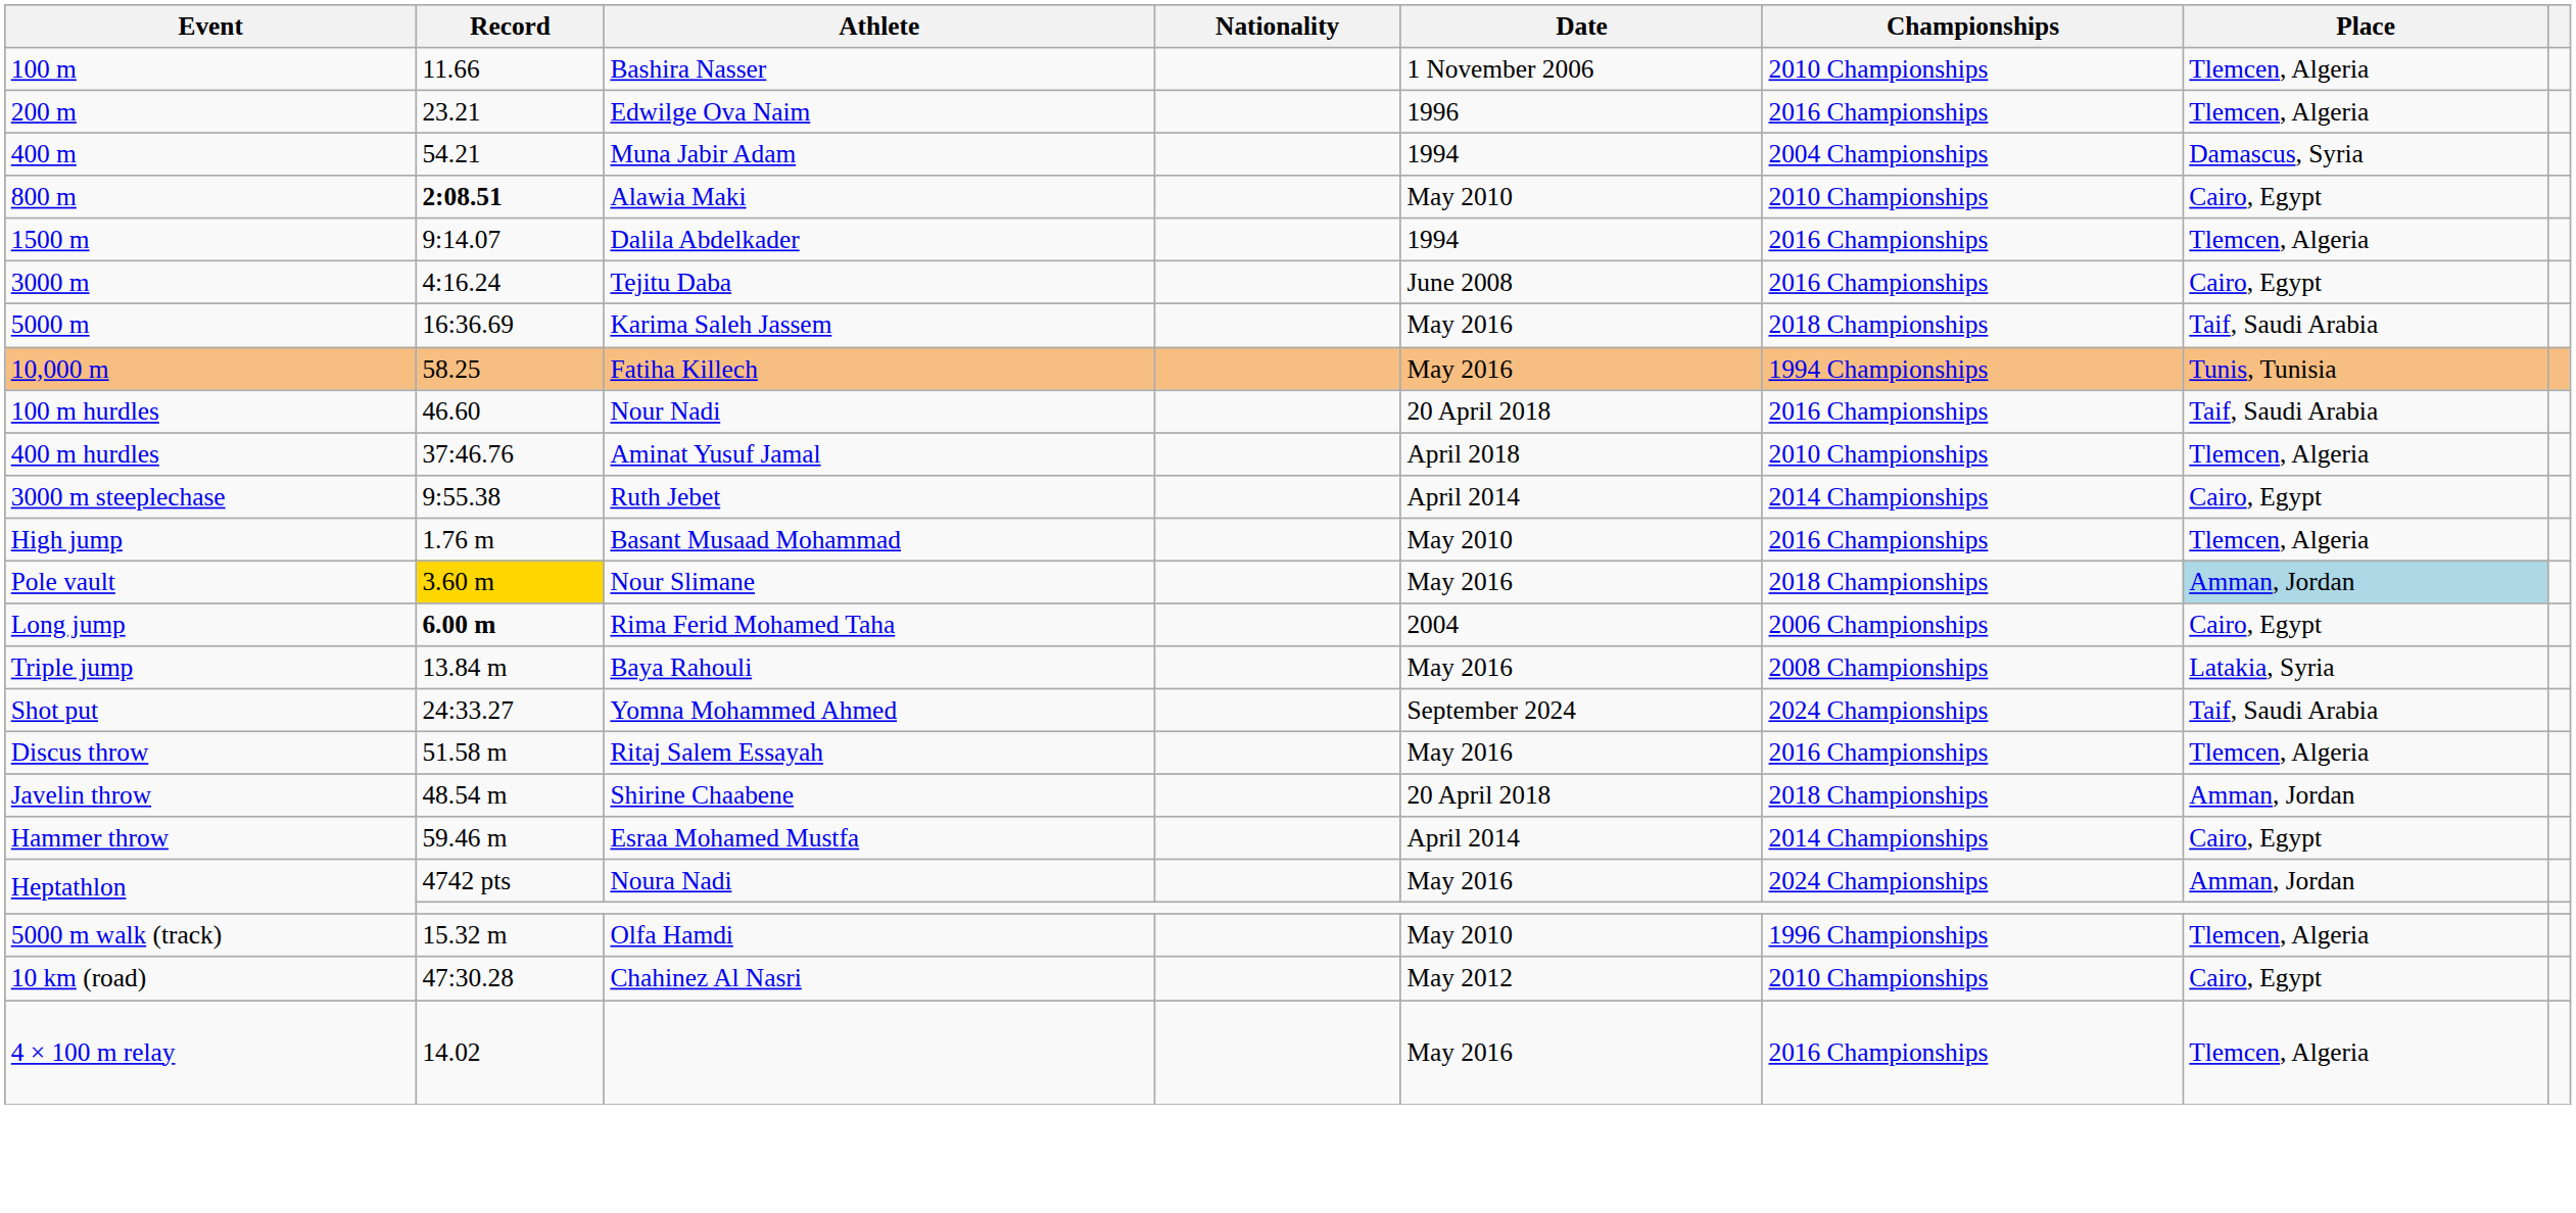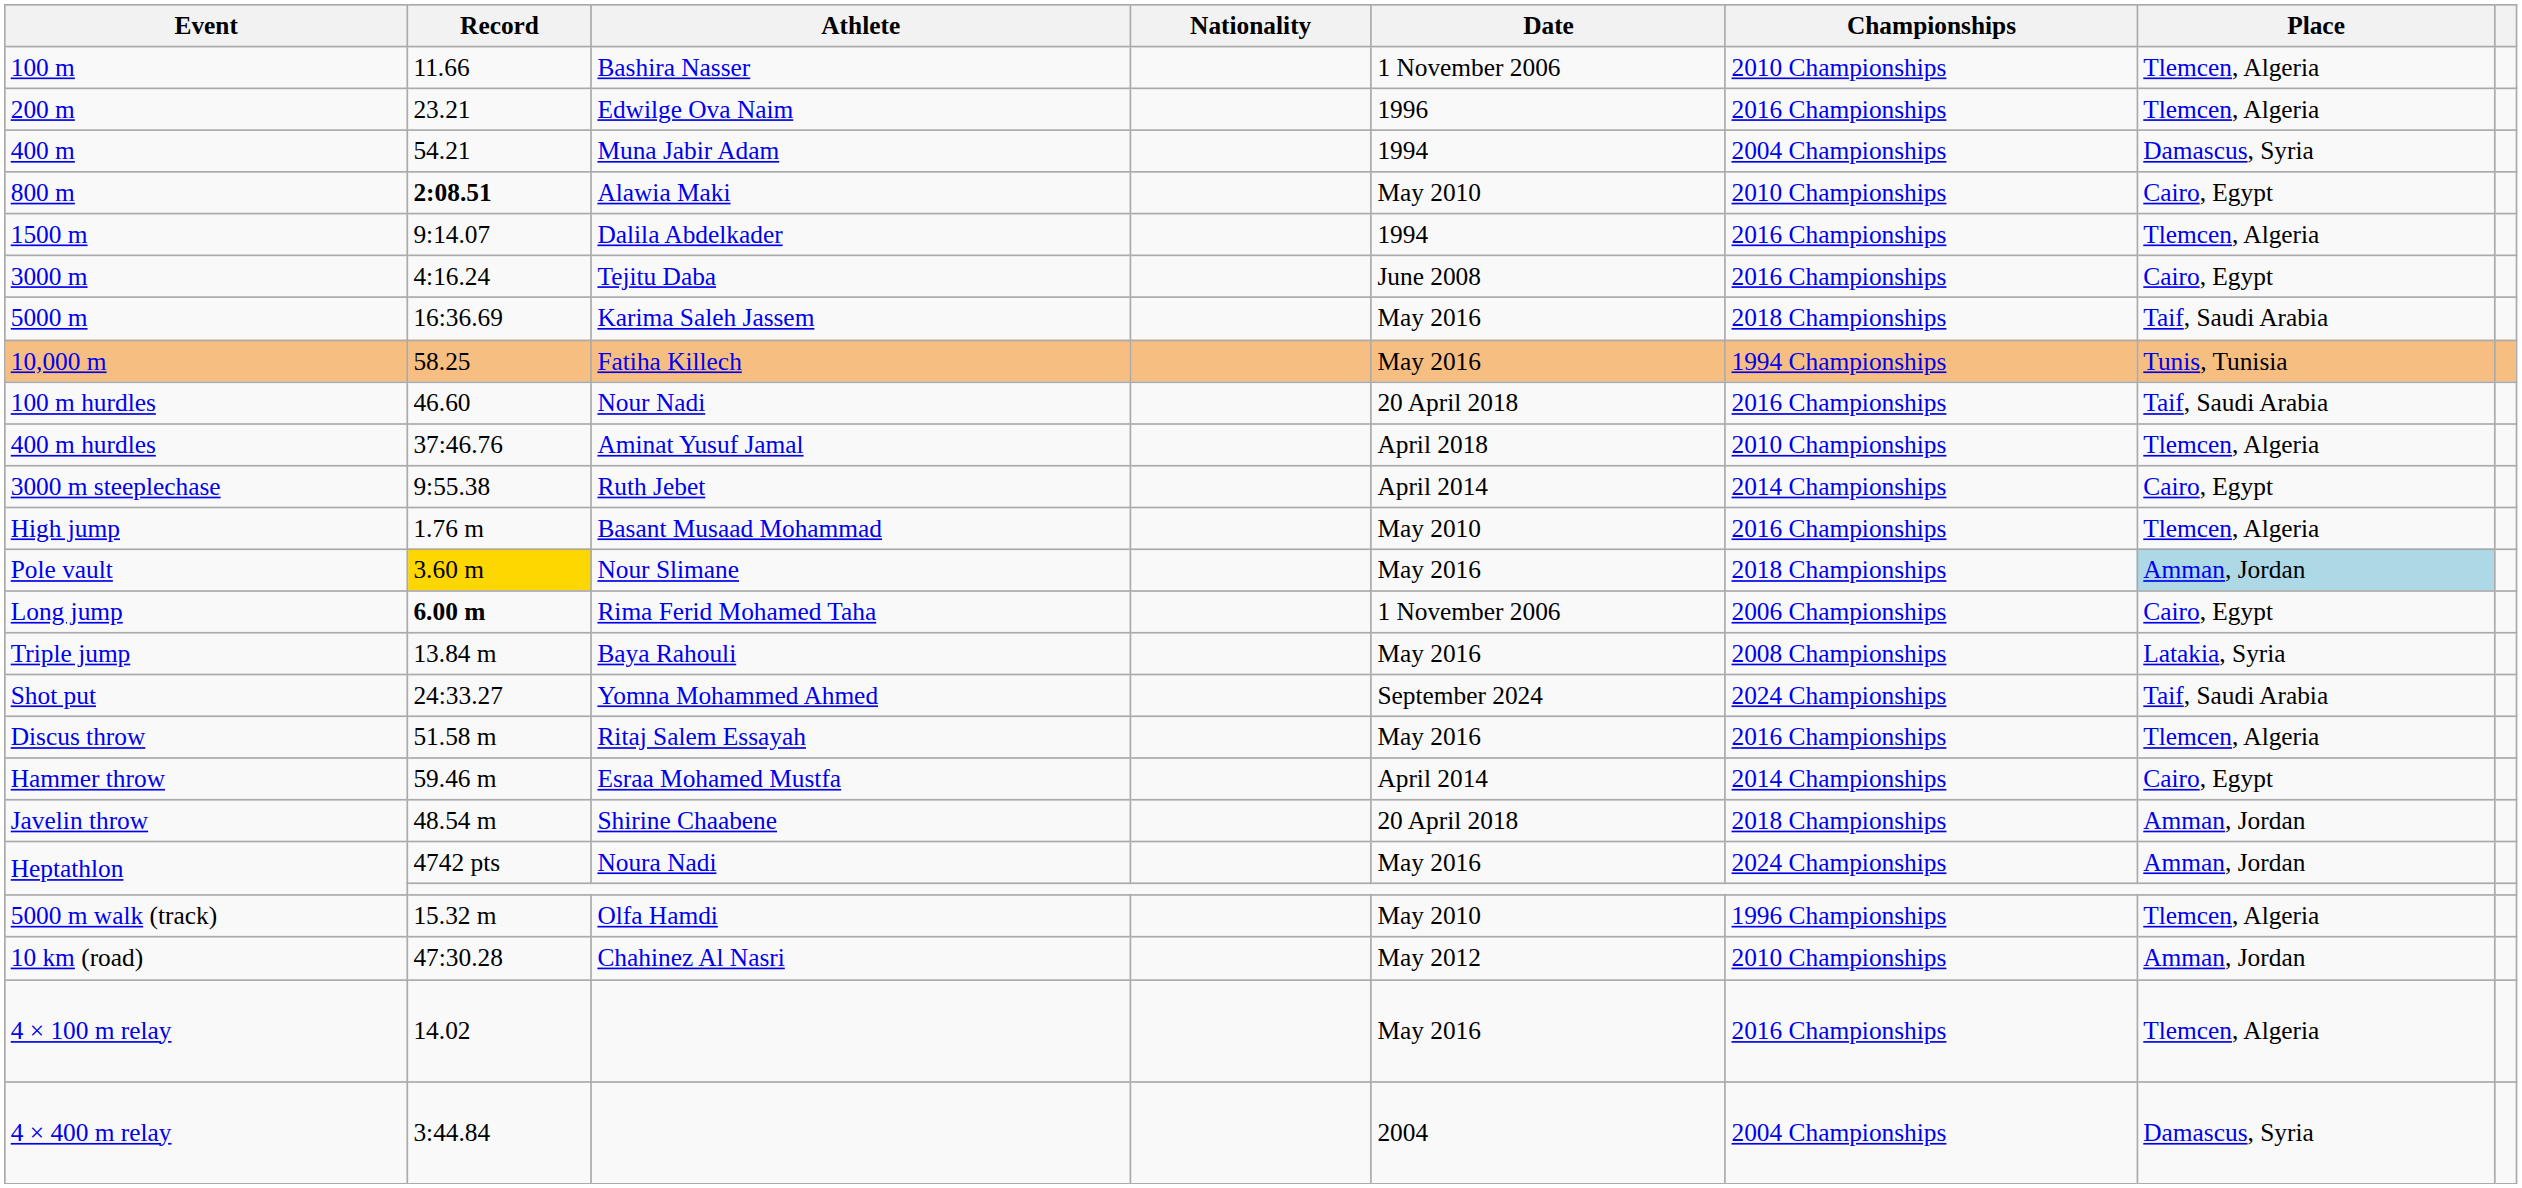 <table class="wikitable" style="font-size:95%; width: 95%;">
 <tr>
 <th>Event</th>
 <th>Record</th>
 <th>Athlete</th>
 <th>Nationality</th>
 <th>Date</th>
 <th>Championships</th>
 <th>Place</th>
 <th></th>
 </tr>
 <tr>
 <td><a href='#'>100 m</a></td>
 <td>11.66</td>
 <td><a href='#'>Bashira Nasser</a></td>
 <td></td>
 <td>1 November 2006</td>
 <td><a href='#'>2010 Championships</a></td>
 <td> <a href='#'>Tlemcen</a>, Algeria</td>
 <td></td>
 </tr>
 <tr>
 <td><a href='#'>200 m</a></td>
 <td>23.21</td>
 <td><a href='#'>Edwilge Ova Naim</a></td>
 <td></td>
 <td>1996</td>
 <td><a href='#'>2016 Championships</a></td>
 <td> <a href='#'>Tlemcen</a>, Algeria</td>
 <td></td>
 </tr>
 <tr>
 <td><a href='#'>400 m</a></td>
 <td>54.21</td>
 <td><a href='#'>Muna Jabir Adam</a></td>
 <td></td>
 <td>1994</td>
 <td><a href='#'>2004 Championships</a></td>
 <td> <a href='#'>Damascus</a>, Syria</td>
 <td></td>
 </tr>
 <tr>
 <td><a href='#'>800 m</a></td>
 <td><strong>2:08.51</strong></td>
 <td><a href='#'>Alawia Maki</a></td>
 <td></td>
 <td>May 2010</td>
 <td><a href='#'>2010 Championships</a></td>
 <td> <a href='#'>Cairo</a>, Egypt</td>
 <td></td>
 </tr>
 <tr>
 <td><a href='#'>1500 m</a></td>
 <td>9:14.07</td>
 <td><a href='#'>Dalila Abdelkader</a></td>
 <td></td>
 <td>1994</td>
 <td><a href='#'>2016 Championships</a></td>
 <td> <a href='#'>Tlemcen</a>, Algeria</td>
 <td></td>
 </tr>
 <tr>
 <td><a href='#'>3000 m</a></td>
 <td>4:16.24</td>
 <td><a href='#'>Tejitu Daba</a></td>
 <td></td>
 <td>June 2008</td>
 <td><a href='#'>2016 Championships</a></td>
 <td> <a href='#'>Cairo</a>, Egypt</td>
 <td></td>
 </tr>
 <tr>
 <td><a href='#'>5000 m</a></td>
 <td>16:36.69</td>
 <td><a href='#'>Karima Saleh Jassem</a></td>
 <td></td>
 <td>May 2016</td>
 <td><a href='#'>2018 Championships</a></td>
 <td><a href='#'>Taif</a>, Saudi Arabia</td>
 <td></td>
 </tr>
 <tr bgcolor=#F7BE81>
 <td><a href='#'>10,000 m</a></td>
 <td>58.25</td>
 <td><a href='#'>Fatiha Killech</a></td>
 <td></td>
 <td>May 2016</td>
 <td><a href='#'>1994 Championships</a></td>
 <td> <a href='#'>Tunis</a>, Tunisia</td>
 <td></td>
 </tr>
 <tr>
 <td><a href='#'>100 m hurdles</a></td>
 <td>46.60</td>
 <td><a href='#'>Nour Nadi</a></td>
 <td></td>
 <td>20 April 2018</td>
 <td><a href='#'>2016 Championships</a></td>
 <td><a href='#'>Taif</a>, Saudi Arabia</td>
 <td></td>
 </tr>
 <tr>
 <td><a href='#'>400 m hurdles</a></td>
 <td>37:46.76</td>
 <td><a href='#'>Aminat Yusuf Jamal</a></td>
 <td></td>
 <td>April 2018</td>
 <td><a href='#'>2010 Championships</a></td>
 <td> <a href='#'>Tlemcen</a>, Algeria</td>
 <td></td>
 </tr>
 <tr>
 <td><a href='#'>3000 m steeplechase</a></td>
 <td>9:55.38</td>
 <td><a href='#'>Ruth Jebet</a></td>
 <td></td>
 <td>April 2014</td>
 <td><a href='#'>2014 Championships</a></td>
 <td> <a href='#'>Cairo</a>, Egypt</td>
 <td></td>
 </tr>
 <tr>
 <td><a href='#'>High jump</a></td>
 <td>1.76 m</td>
 <td><a href='#'>Basant Musaad Mohammad</a></td>
 <td></td>
 <td>May 2010</td>
 <td><a href='#'>2016 Championships</a></td>
 <td> <a href='#'>Tlemcen</a>, Algeria</td>
 <td></td>
 </tr>
 <tr>
 <td><a href='#'>Pole vault</a></td>
 <td style="background: gold;">3.60 m</td>
 <td><a href='#'>Nour Slimane</a></td>
 <td></td>
 <td>May 2016</td>
 <td><a href='#'>2018 Championships</a></td>
 <td style="background: lightblue;"> <a href='#'>Amman</a>, Jordan</td>
 <td></td>
 </tr>
 <tr>
 <td><a href='#'>Long jump</a></td>
 <td><strong>6.00 m</strong></td>
 <td><a href='#'>Rima Ferid Mohamed Taha</a></td>
 <td></td>
-<td>2004</td>
+<td>1 November 2006</td>
 <td><a href='#'>2006 Championships</a></td>
 <td> <a href='#'>Cairo</a>, Egypt</td>
 <td></td>
 </tr>
 <tr>
 <td><a href='#'>Triple jump</a></td>
 <td>13.84 m</td>
 <td><a href='#'>Baya Rahouli</a></td>
 <td></td>
 <td>May 2016</td>
 <td><a href='#'>2008 Championships</a></td>
 <td> <a href='#'>Latakia</a>, Syria</td>
 <td></td>
 </tr>
 <tr>
 <td><a href='#'>Shot put</a></td>
 <td>24:33.27</td>
 <td><a href='#'>Yomna Mohammed Ahmed</a></td>
 <td></td>
 <td>September 2024</td>
 <td><a href='#'>2024 Championships</a></td>
 <td><a href='#'>Taif</a>, Saudi Arabia</td>
 <td></td>
 </tr>
 <tr>
 <td><a href='#'>Discus throw</a></td>
 <td>51.58 m</td>
 <td><a href='#'>Ritaj Salem Essayah</a></td>
 <td></td>
 <td>May 2016</td>
 <td><a href='#'>2016 Championships</a></td>
 <td> <a href='#'>Tlemcen</a>, Algeria</td>
 <td></td>
 </tr>
 <tr>
+<td><a href='#'>Hammer throw</a></td>
+<td>59.46 m</td>
+<td><a href='#'>Esraa Mohamed Mustfa</a></td>
+<td></td>
+<td>April 2014</td>
+<td><a href='#'>2014 Championships</a></td>
+<td> <a href='#'>Cairo</a>, Egypt</td>
+<td></td>
+</tr>
+<tr>
 <td><a href='#'>Javelin throw</a></td>
 <td>48.54 m</td>
 <td><a href='#'>Shirine Chaabene</a></td>
 <td></td>
 <td>20 April 2018</td>
 <td><a href='#'>2018 Championships</a></td>
 <td> <a href='#'>Amman</a>, Jordan</td>
-<td></td>
-</tr>
-<tr>
-<td><a href='#'>Hammer throw</a></td>
-<td>59.46 m</td>
-<td><a href='#'>Esraa Mohamed Mustfa</a></td>
-<td></td>
-<td>April 2014</td>
-<td><a href='#'>2014 Championships</a></td>
-<td> <a href='#'>Cairo</a>, Egypt</td>
 <td></td>
 </tr>
 <tr>
 <td rowspan=2><a href='#'>Heptathlon</a></td>
 <td>4742 pts</td>
 <td><a href='#'>Noura Nadi</a></td>
 <td></td>
 <td>May 2016</td>
 <td><a href='#'>2024 Championships</a></td>
 <td> <a href='#'>Amman</a>, Jordan</td>
 <td></td>
 </tr>
 <tr>
 <td colspan=6></td>
 <td></td>
 </tr>
 <tr>
 <td><a href='#'>5000 m walk</a> (track)</td>
 <td>15.32 m</td>
 <td><a href='#'>Olfa Hamdi</a></td>
 <td></td>
 <td>May 2010</td>
 <td><a href='#'>1996 Championships</a></td>
 <td> <a href='#'>Tlemcen</a>, Algeria</td>
 <td></td>
 </tr>
 <tr>
 <td><a href='#'>10 km</a> (road)</td>
 <td>47:30.28</td>
 <td><a href='#'>Chahinez Al Nasri</a></td>
 <td></td>
 <td>May 2012</td>
 <td><a href='#'>2010 Championships</a></td>
-<td> <a href='#'>Cairo</a>, Egypt</td>
+<td> <a href='#'>Amman</a>, Jordan</td>
 <td></td>
 </tr>
 <tr>
 <td><a href='#'>4 × 100 m relay</a></td>
 <td>14.02</td>
 <td><br><br><br></td>
 <td></td>
 <td>May 2016</td>
 <td><a href='#'>2016 Championships</a></td>
 <td> <a href='#'>Tlemcen</a>, Algeria</td>
 <td></td>
 </tr>
+<tr>
+<td><a href='#'>4 × 400 m relay</a></td>
+<td>3:44.84</td>
+<td><br><br><br></td>
+<td></td>
+<td>2004</td>
+<td><a href='#'>2004 Championships</a></td>
+<td> <a href='#'>Damascus</a>, Syria</td>
+<td></td>
+</tr>
 </table>
